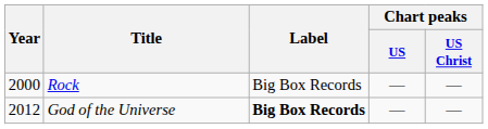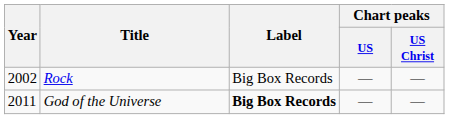 <table class="wikitable">
 <tr>
 <th rowspan="2">Year</th>
 <th style="width:200px;" rowspan="2">Title</th>
 <th rowspan="2">Label</th>
 <th colspan="2">Chart peaks</th>
 </tr>
 <tr>
 <th style="width:50px;"><small><a href='#'>US</a></small></th>
 <th style="width:50px;"><small><a href='#'>US Christ</a></small></th>
 </tr>
 <tr>
-<td>2000</td>
+<td>2002</td>
 <td><em><a href='#'>Rock</a></em></td>
 <td>Big Box Records</td>
 <td style="text-align:center;">—</td>
 <td style="text-align:center;">—</td>
 </tr>
 <tr>
-<td>2012</td>
+<td>2011</td>
 <td><em>God of the Universe</em></td>
 <td><strong>Big Box Records</strong></td>
 <td style="text-align:center;">—</td>
 <td style="text-align:center;">—</td>
 </tr>
 </table>
